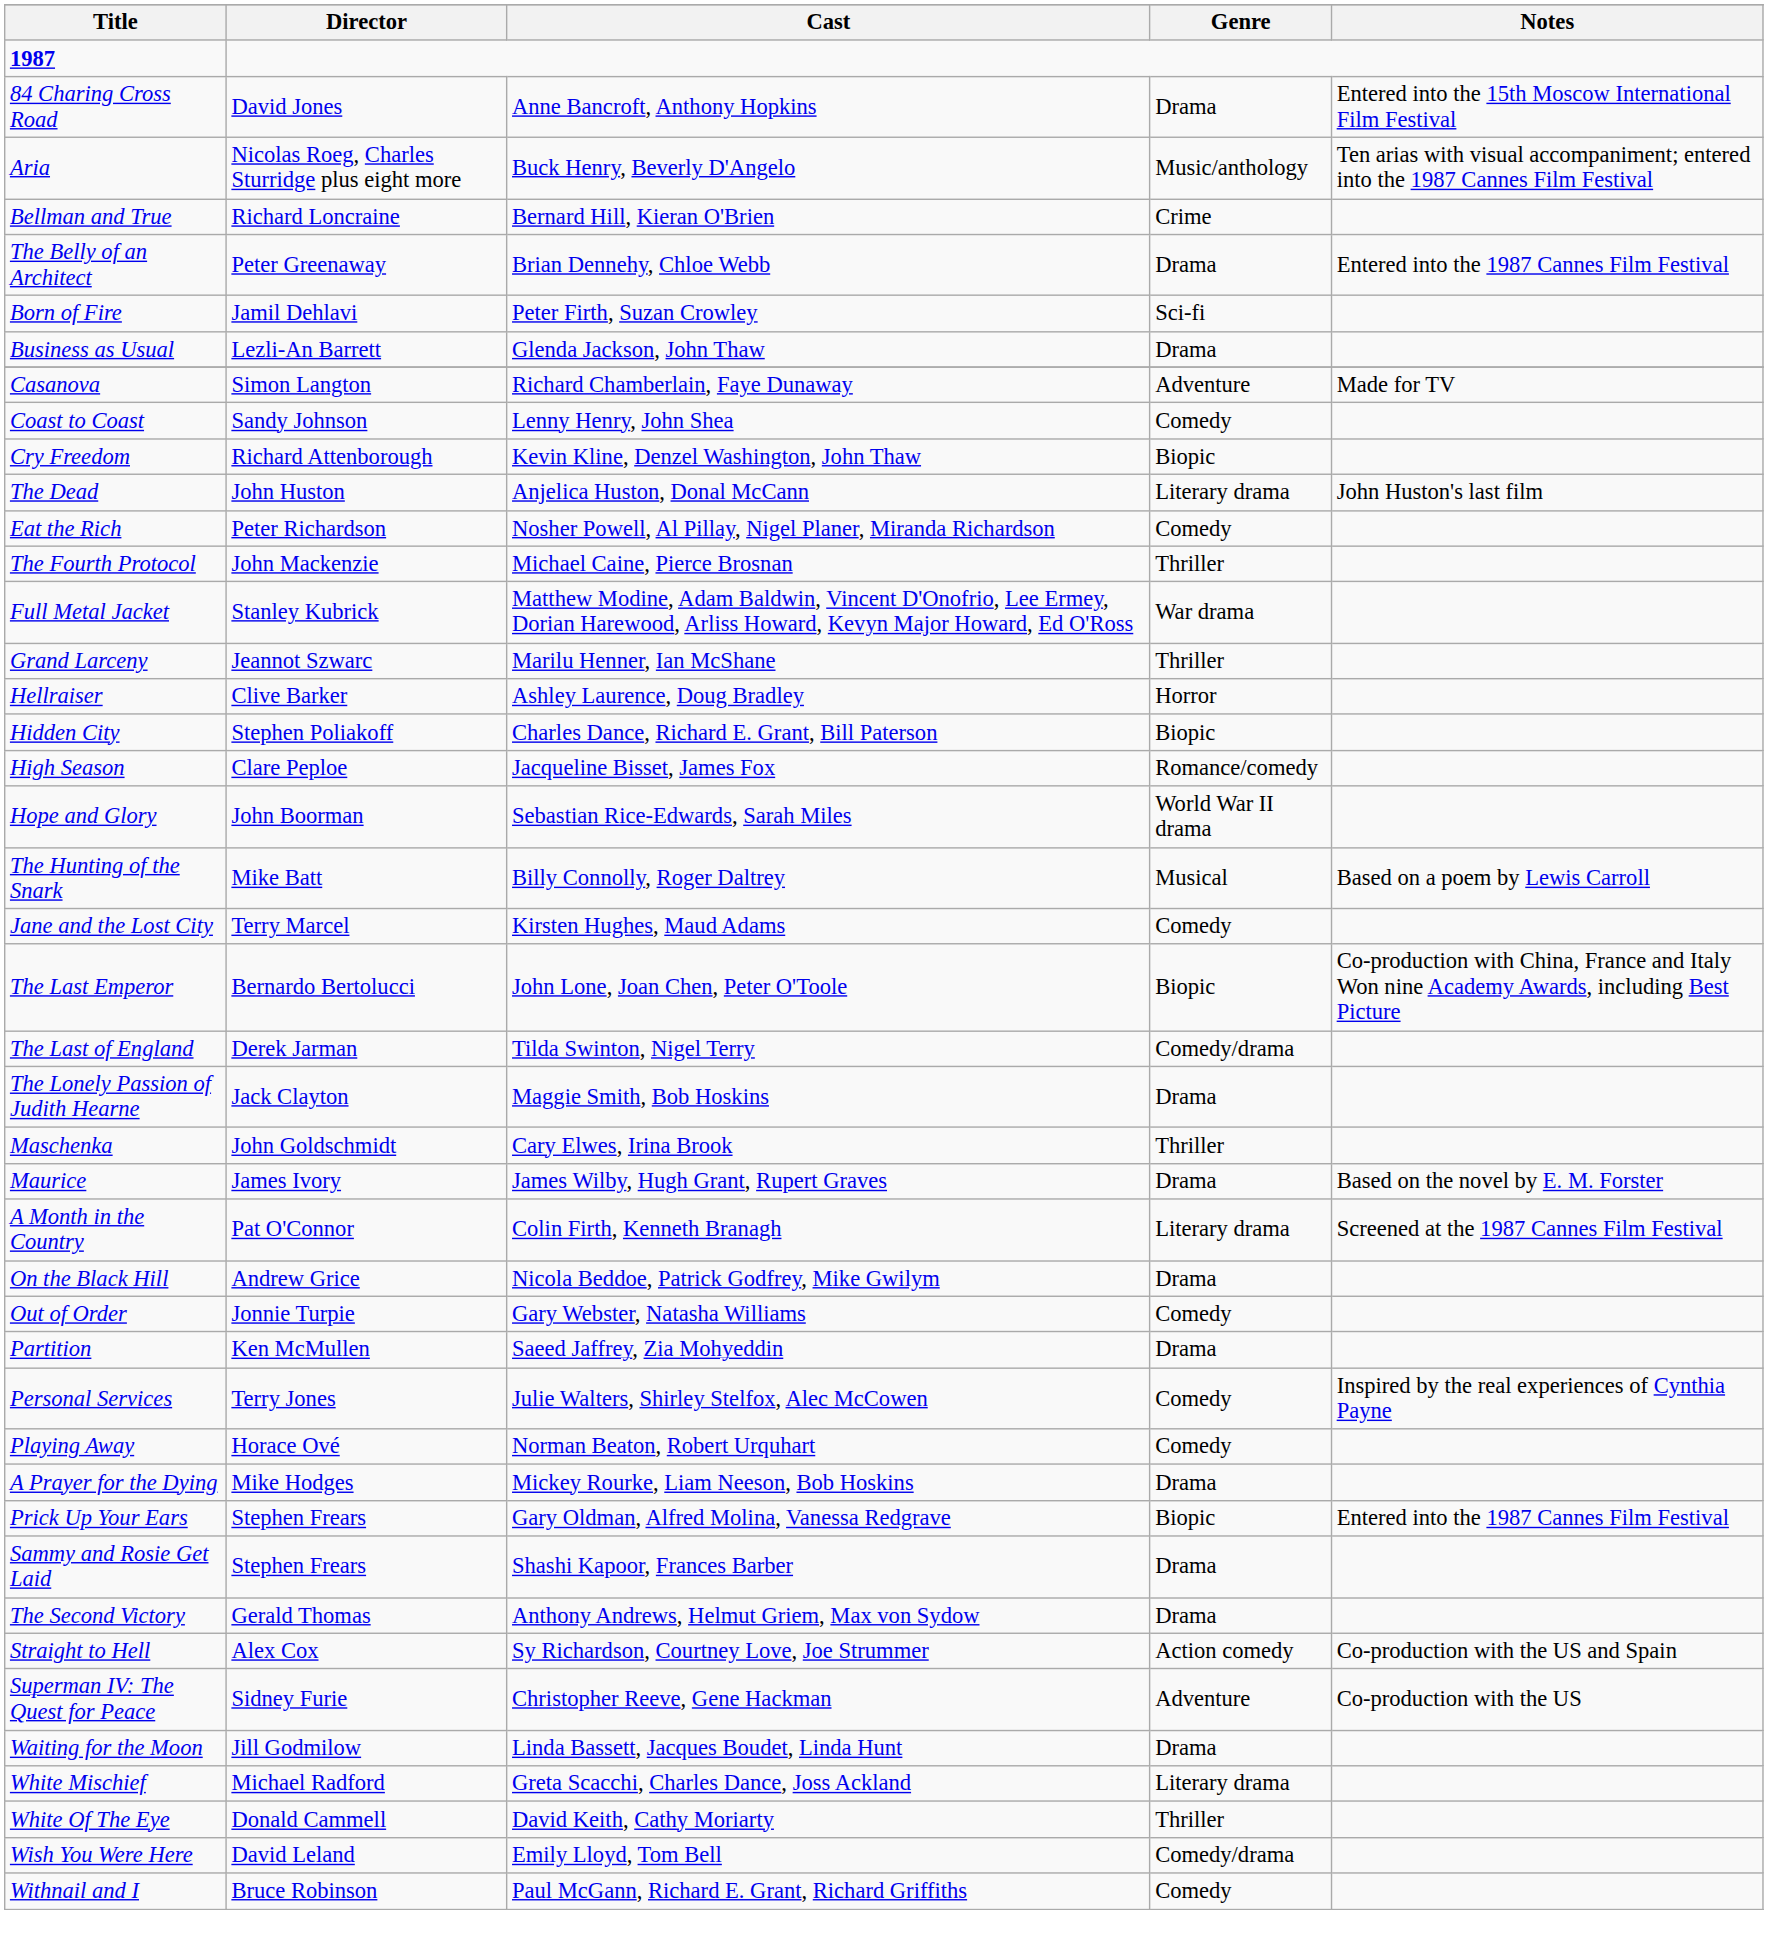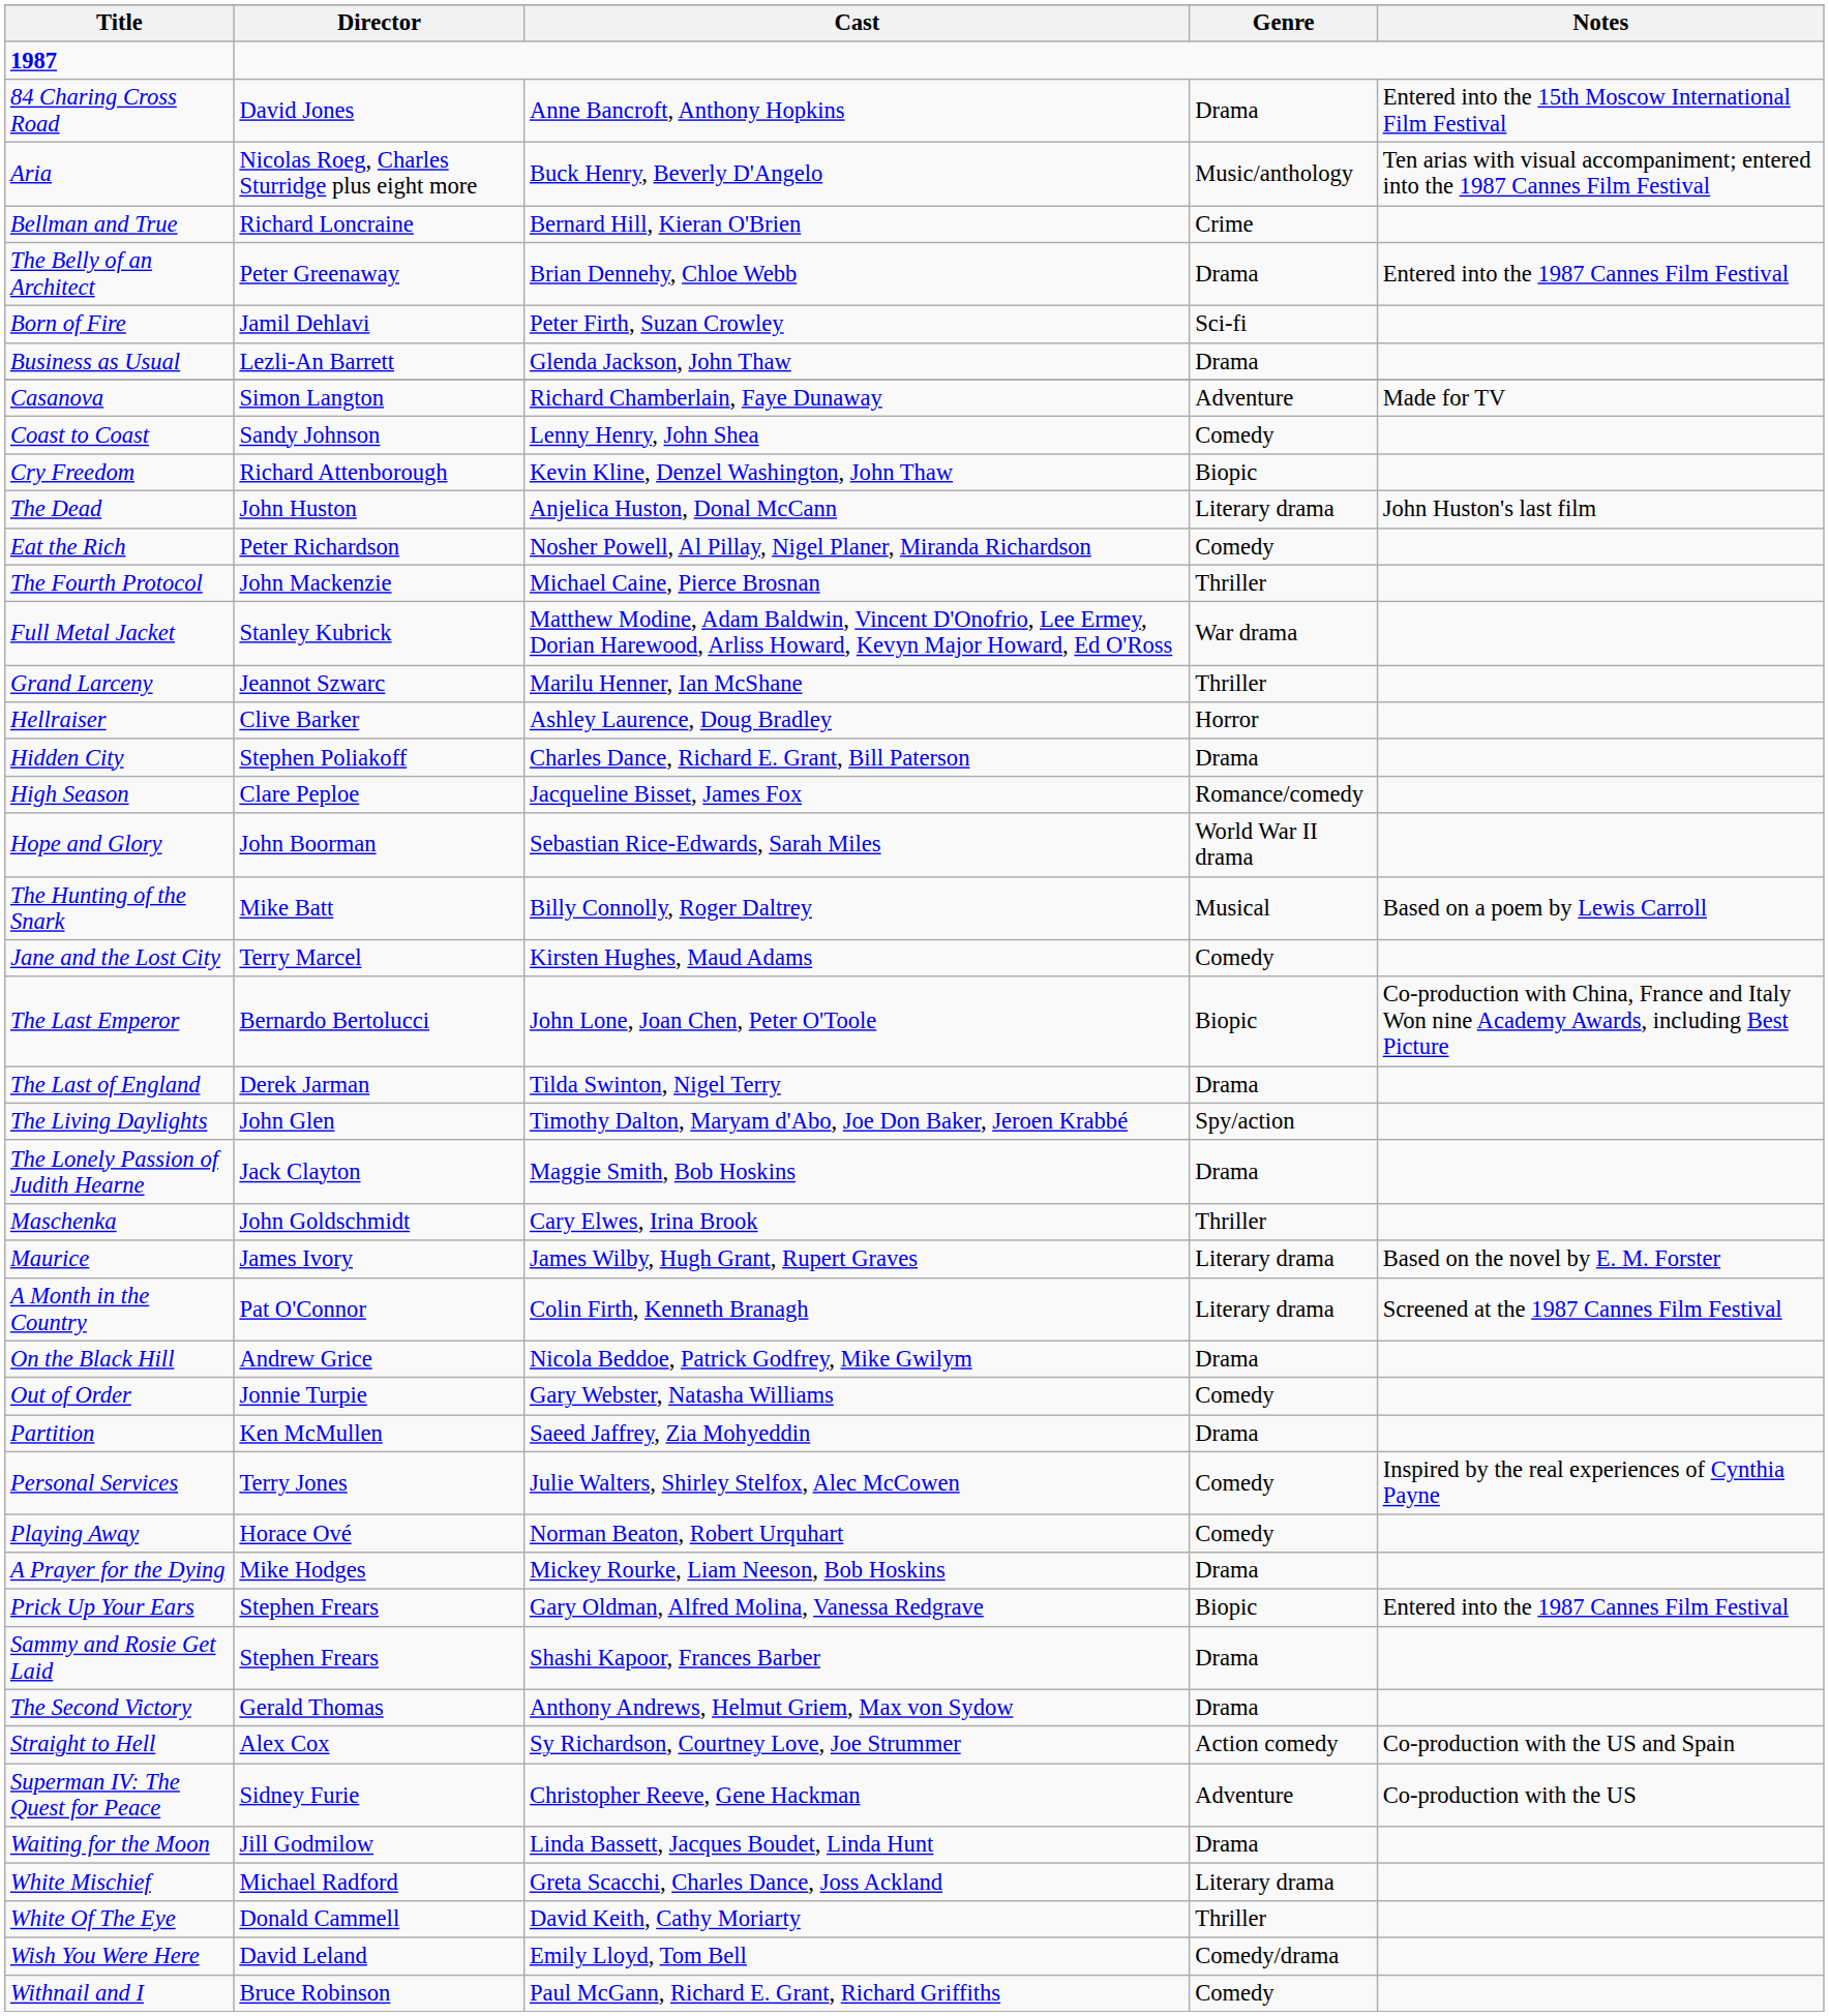 <table class="wikitable">
 <tr>
 </tr>
 <tr>
 <th>Title</th>
 <th>Director</th>
 <th>Cast</th>
 <th>Genre</th>
 <th>Notes</th>
 </tr>
 <tr>
 <td><strong><a href='#'>1987</a></strong></td>
 </tr>
 <tr>
 <td><em><a href='#'>84 Charing Cross Road</a></em></td>
 <td><a href='#'>David Jones</a></td>
 <td><a href='#'>Anne Bancroft</a>, <a href='#'>Anthony Hopkins</a></td>
 <td>Drama</td>
 <td>Entered into the <a href='#'>15th Moscow International Film Festival</a></td>
 </tr>
 <tr>
 <td><em><a href='#'>Aria</a></em></td>
 <td><a href='#'>Nicolas Roeg</a>, <a href='#'>Charles Sturridge</a> plus eight more</td>
 <td><a href='#'>Buck Henry</a>, <a href='#'>Beverly D'Angelo</a></td>
 <td>Music/anthology</td>
 <td>Ten arias with visual accompaniment; entered into the <a href='#'>1987 Cannes Film Festival</a></td>
 </tr>
 <tr>
 <td><em><a href='#'>Bellman and True</a></em></td>
 <td><a href='#'>Richard Loncraine</a></td>
 <td><a href='#'>Bernard Hill</a>, <a href='#'>Kieran O'Brien</a></td>
 <td>Crime</td>
 <td></td>
 </tr>
 <tr>
 <td><em><a href='#'>The Belly of an Architect</a></em></td>
 <td><a href='#'>Peter Greenaway</a></td>
 <td><a href='#'>Brian Dennehy</a>, <a href='#'>Chloe Webb</a></td>
 <td>Drama</td>
 <td>Entered into the <a href='#'>1987 Cannes Film Festival</a></td>
 </tr>
 <tr>
 <td><em><a href='#'>Born of Fire</a></em></td>
 <td><a href='#'>Jamil Dehlavi</a></td>
 <td><a href='#'>Peter Firth</a>, <a href='#'>Suzan Crowley</a></td>
 <td>Sci-fi</td>
 <td></td>
 </tr>
 <tr>
 <td><em><a href='#'>Business as Usual</a></em></td>
 <td><a href='#'>Lezli-An Barrett</a></td>
 <td><a href='#'>Glenda Jackson</a>, <a href='#'>John Thaw</a></td>
 <td>Drama</td>
 <td></td>
 </tr>
 <tr>
 </tr>
 <tr>
 <td><em><a href='#'>Casanova</a></em></td>
 <td><a href='#'>Simon Langton</a></td>
 <td><a href='#'>Richard Chamberlain</a>, <a href='#'>Faye Dunaway</a></td>
 <td>Adventure</td>
 <td>Made for TV</td>
 </tr>
 <tr>
 <td><em><a href='#'>Coast to Coast</a></em></td>
 <td><a href='#'>Sandy Johnson</a></td>
 <td><a href='#'>Lenny Henry</a>, <a href='#'>John Shea</a></td>
 <td>Comedy</td>
 <td></td>
 </tr>
 <tr>
 <td><em><a href='#'>Cry Freedom</a></em></td>
 <td><a href='#'>Richard Attenborough</a></td>
 <td><a href='#'>Kevin Kline</a>, <a href='#'>Denzel Washington</a>, <a href='#'>John Thaw</a></td>
 <td>Biopic</td>
 <td></td>
 </tr>
 <tr>
 <td><em><a href='#'>The Dead</a></em></td>
 <td><a href='#'>John Huston</a></td>
 <td><a href='#'>Anjelica Huston</a>, <a href='#'>Donal McCann</a></td>
 <td>Literary drama</td>
 <td>John Huston's last film</td>
 </tr>
 <tr>
 <td><em><a href='#'>Eat the Rich</a></em></td>
 <td><a href='#'>Peter Richardson</a></td>
 <td><a href='#'>Nosher Powell</a>, <a href='#'>Al Pillay</a>, <a href='#'>Nigel Planer</a>, <a href='#'>Miranda Richardson</a></td>
 <td>Comedy</td>
 <td></td>
 </tr>
 <tr>
 <td><em><a href='#'>The Fourth Protocol</a></em></td>
 <td><a href='#'>John Mackenzie</a></td>
 <td><a href='#'>Michael Caine</a>, <a href='#'>Pierce Brosnan</a></td>
 <td>Thriller</td>
 <td></td>
 </tr>
 <tr>
 <td><em><a href='#'>Full Metal Jacket</a></em></td>
 <td><a href='#'>Stanley Kubrick</a></td>
 <td><a href='#'>Matthew Modine</a>, <a href='#'>Adam Baldwin</a>, <a href='#'>Vincent D'Onofrio</a>, <a href='#'>Lee Ermey</a>, <a href='#'>Dorian Harewood</a>, <a href='#'>Arliss Howard</a>, <a href='#'>Kevyn Major Howard</a>, <a href='#'>Ed O'Ross</a></td>
 <td>War drama</td>
 <td></td>
 </tr>
 <tr>
 <td><em><a href='#'>Grand Larceny</a></em></td>
 <td><a href='#'>Jeannot Szwarc</a></td>
 <td><a href='#'>Marilu Henner</a>, <a href='#'>Ian McShane</a></td>
 <td>Thriller</td>
 <td></td>
 </tr>
 <tr>
 <td><em><a href='#'>Hellraiser</a></em></td>
 <td><a href='#'>Clive Barker</a></td>
 <td><a href='#'>Ashley Laurence</a>, <a href='#'>Doug Bradley</a></td>
 <td>Horror</td>
 <td></td>
 </tr>
 <tr>
 <td><em><a href='#'>Hidden City</a></em></td>
 <td><a href='#'>Stephen Poliakoff</a></td>
 <td><a href='#'>Charles Dance</a>, <a href='#'>Richard E. Grant</a>, <a href='#'>Bill Paterson</a></td>
-<td>Biopic</td>
+<td>Drama</td>
 <td></td>
 </tr>
 <tr>
 <td><em><a href='#'>High Season</a></em></td>
 <td><a href='#'>Clare Peploe</a></td>
 <td><a href='#'>Jacqueline Bisset</a>, <a href='#'>James Fox</a></td>
 <td>Romance/comedy</td>
 <td></td>
 </tr>
 <tr>
 <td><em><a href='#'>Hope and Glory</a></em></td>
 <td><a href='#'>John Boorman</a></td>
 <td><a href='#'>Sebastian Rice-Edwards</a>, <a href='#'>Sarah Miles</a></td>
 <td>World War II drama</td>
 <td></td>
 </tr>
 <tr>
 <td><em><a href='#'>The Hunting of the Snark</a></em></td>
 <td><a href='#'>Mike Batt</a></td>
 <td><a href='#'>Billy Connolly</a>, <a href='#'>Roger Daltrey</a></td>
 <td>Musical</td>
 <td>Based on a poem by <a href='#'>Lewis Carroll</a></td>
 </tr>
 <tr>
 <td><em><a href='#'>Jane and the Lost City</a></em></td>
 <td><a href='#'>Terry Marcel</a></td>
 <td><a href='#'>Kirsten Hughes</a>, <a href='#'>Maud Adams</a></td>
 <td>Comedy</td>
 <td></td>
 </tr>
 <tr>
 <td><em><a href='#'>The Last Emperor</a></em></td>
 <td><a href='#'>Bernardo Bertolucci</a></td>
 <td><a href='#'>John Lone</a>, <a href='#'>Joan Chen</a>, <a href='#'>Peter O'Toole</a></td>
 <td>Biopic</td>
 <td>Co-production with China, France and Italy<br>Won nine <a href='#'>Academy Awards</a>, including <a href='#'>Best Picture</a></td>
 </tr>
 <tr>
 <td><em><a href='#'>The Last of England</a></em></td>
 <td><a href='#'>Derek Jarman</a></td>
 <td><a href='#'>Tilda Swinton</a>, <a href='#'>Nigel Terry</a></td>
-<td>Comedy/drama</td>
+<td>Drama</td>
+<td></td>
+</tr>
+<tr>
+<td><em><a href='#'>The Living Daylights</a></em></td>
+<td><a href='#'>John Glen</a></td>
+<td><a href='#'>Timothy Dalton</a>, <a href='#'>Maryam d'Abo</a>, <a href='#'>Joe Don Baker</a>, <a href='#'>Jeroen Krabbé</a></td>
+<td>Spy/action</td>
 <td></td>
 </tr>
 <tr>
 <td><em><a href='#'>The Lonely Passion of Judith Hearne</a></em></td>
 <td><a href='#'>Jack Clayton</a></td>
 <td><a href='#'>Maggie Smith</a>, <a href='#'>Bob Hoskins</a></td>
 <td>Drama</td>
 <td></td>
 </tr>
 <tr>
 <td><em><a href='#'>Maschenka</a></em></td>
 <td><a href='#'>John Goldschmidt</a></td>
 <td><a href='#'>Cary Elwes</a>, <a href='#'>Irina Brook</a></td>
 <td>Thriller</td>
 <td></td>
 </tr>
 <tr>
 <td><em><a href='#'>Maurice</a></em></td>
 <td><a href='#'>James Ivory</a></td>
 <td><a href='#'>James Wilby</a>, <a href='#'>Hugh Grant</a>, <a href='#'>Rupert Graves</a></td>
-<td>Drama</td>
+<td>Literary drama</td>
 <td>Based on the novel by <a href='#'>E. M. Forster</a></td>
 </tr>
 <tr>
 <td><em><a href='#'>A Month in the Country</a></em></td>
 <td><a href='#'>Pat O'Connor</a></td>
 <td><a href='#'>Colin Firth</a>,  <a href='#'>Kenneth Branagh</a></td>
 <td>Literary drama</td>
 <td>Screened at the <a href='#'>1987 Cannes Film Festival</a></td>
 </tr>
 <tr>
 <td><em><a href='#'>On the Black Hill</a></em></td>
 <td><a href='#'>Andrew Grice</a></td>
 <td><a href='#'>Nicola Beddoe</a>,  <a href='#'>Patrick Godfrey</a>, <a href='#'>Mike Gwilym</a></td>
 <td>Drama</td>
 <td></td>
 </tr>
 <tr>
 <td><em><a href='#'>Out of Order</a></em></td>
 <td><a href='#'>Jonnie Turpie</a></td>
 <td><a href='#'>Gary Webster</a>, <a href='#'>Natasha Williams</a></td>
 <td>Comedy</td>
 <td></td>
 </tr>
 <tr>
 <td><em><a href='#'>Partition</a></em></td>
 <td><a href='#'>Ken McMullen</a></td>
 <td><a href='#'>Saeed Jaffrey</a>, <a href='#'>Zia Mohyeddin</a></td>
 <td>Drama</td>
 <td></td>
 </tr>
 <tr>
 <td><em><a href='#'>Personal Services</a></em></td>
 <td><a href='#'>Terry Jones</a></td>
 <td><a href='#'>Julie Walters</a>, <a href='#'>Shirley Stelfox</a>, <a href='#'>Alec McCowen</a></td>
 <td>Comedy</td>
 <td>Inspired by the real experiences of <a href='#'>Cynthia Payne</a></td>
 </tr>
 <tr>
 <td><em><a href='#'>Playing Away</a></em></td>
 <td><a href='#'>Horace Ové</a></td>
 <td><a href='#'>Norman Beaton</a>, <a href='#'>Robert Urquhart</a></td>
 <td>Comedy</td>
 <td></td>
 </tr>
 <tr>
 <td><em><a href='#'>A Prayer for the Dying</a></em></td>
 <td><a href='#'>Mike Hodges</a></td>
 <td><a href='#'>Mickey Rourke</a>, <a href='#'>Liam Neeson</a>, <a href='#'>Bob Hoskins</a></td>
 <td>Drama</td>
 <td></td>
 </tr>
 <tr>
 <td><em><a href='#'>Prick Up Your Ears</a></em></td>
 <td><a href='#'>Stephen Frears</a></td>
 <td><a href='#'>Gary Oldman</a>, <a href='#'>Alfred Molina</a>, <a href='#'>Vanessa Redgrave</a></td>
 <td>Biopic</td>
 <td>Entered into the <a href='#'>1987 Cannes Film Festival</a></td>
 </tr>
 <tr>
 <td><em><a href='#'>Sammy and Rosie Get Laid</a></em></td>
 <td><a href='#'>Stephen Frears</a></td>
 <td><a href='#'>Shashi Kapoor</a>, <a href='#'>Frances Barber</a></td>
 <td>Drama</td>
 <td></td>
 </tr>
 <tr>
 <td><em><a href='#'>The Second Victory</a></em></td>
 <td><a href='#'>Gerald Thomas</a></td>
 <td><a href='#'>Anthony Andrews</a>, <a href='#'>Helmut Griem</a>, <a href='#'>Max von Sydow</a></td>
 <td>Drama</td>
 <td></td>
 </tr>
 <tr>
 <td><em><a href='#'>Straight to Hell</a></em></td>
 <td><a href='#'>Alex Cox</a></td>
 <td><a href='#'>Sy Richardson</a>, <a href='#'>Courtney Love</a>, <a href='#'>Joe Strummer</a></td>
 <td>Action comedy</td>
 <td>Co-production with the US and Spain</td>
 </tr>
 <tr>
 <td><em><a href='#'>Superman IV: The Quest for Peace</a></em></td>
 <td><a href='#'>Sidney Furie</a></td>
 <td><a href='#'>Christopher Reeve</a>, <a href='#'>Gene Hackman</a></td>
 <td>Adventure</td>
 <td>Co-production with the US</td>
 </tr>
 <tr>
 <td><em><a href='#'>Waiting for the Moon</a></em></td>
 <td><a href='#'>Jill Godmilow</a></td>
 <td><a href='#'>Linda Bassett</a>, <a href='#'>Jacques Boudet</a>, <a href='#'>Linda Hunt</a></td>
 <td>Drama</td>
 <td></td>
 </tr>
 <tr>
 <td><em><a href='#'>White Mischief</a></em></td>
 <td><a href='#'>Michael Radford</a></td>
 <td><a href='#'>Greta Scacchi</a>, <a href='#'>Charles Dance</a>, <a href='#'>Joss Ackland</a></td>
 <td>Literary drama</td>
 <td></td>
 </tr>
 <tr>
 <td><em><a href='#'>White Of The Eye</a></em></td>
 <td><a href='#'>Donald Cammell</a></td>
 <td><a href='#'>David Keith</a>, <a href='#'>Cathy Moriarty</a></td>
 <td>Thriller</td>
 <td></td>
 </tr>
 <tr>
 <td><em><a href='#'>Wish You Were Here</a></em></td>
 <td><a href='#'>David Leland</a></td>
 <td><a href='#'>Emily Lloyd</a>, <a href='#'>Tom Bell</a></td>
 <td>Comedy/drama</td>
 <td></td>
 </tr>
 <tr>
 <td><em><a href='#'>Withnail and I</a></em></td>
 <td><a href='#'>Bruce Robinson</a></td>
 <td><a href='#'>Paul McGann</a>, <a href='#'>Richard E. Grant</a>, <a href='#'>Richard Griffiths</a></td>
 <td>Comedy</td>
 <td></td>
 </tr>
 <tr>
 </tr>
 </table>
